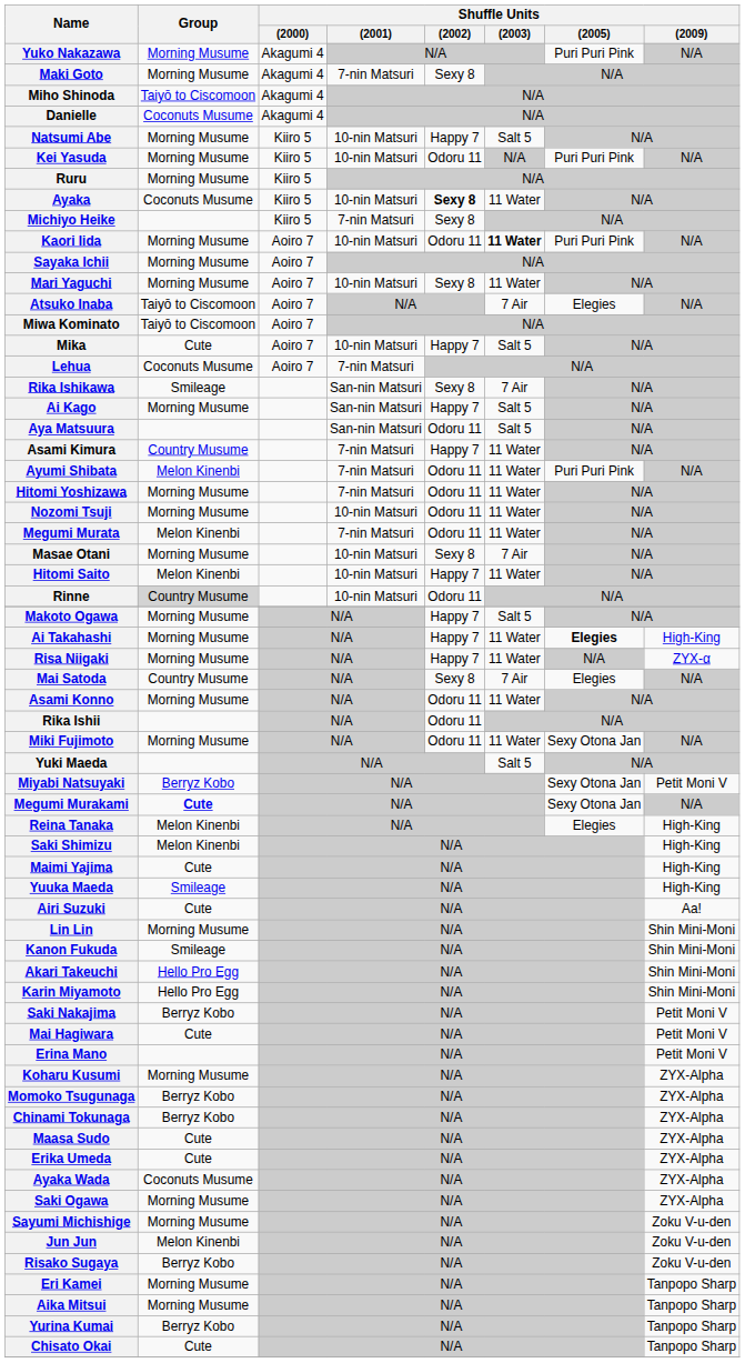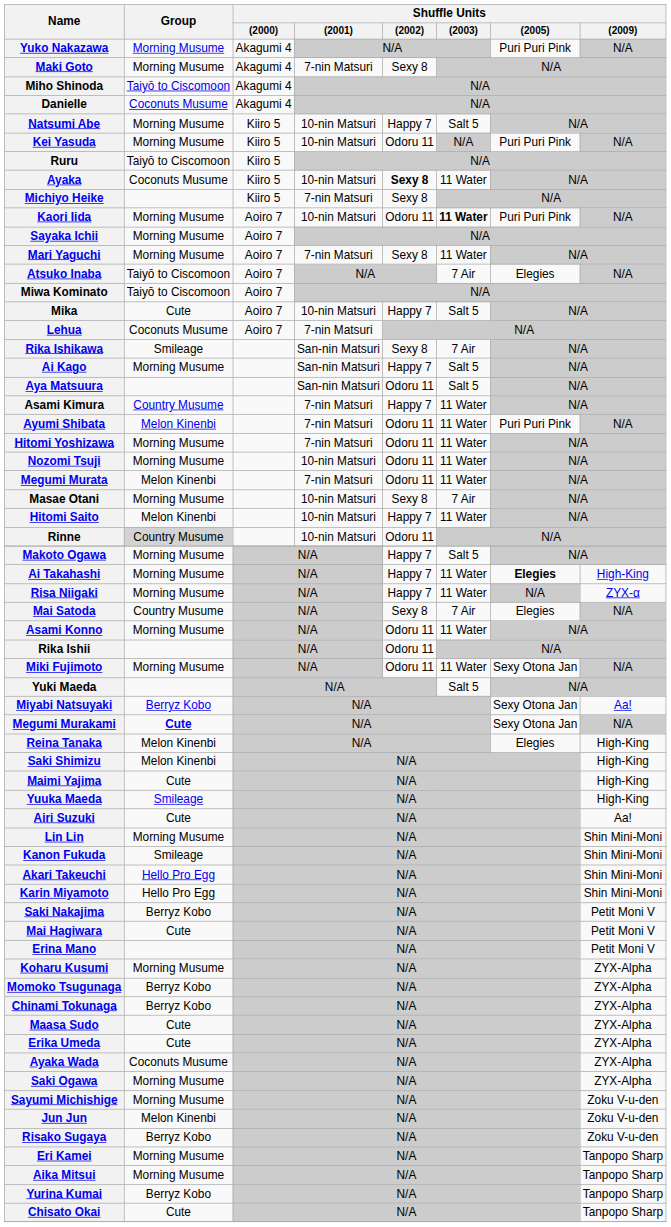 <table class="wikitable plainrowheaders sortable">
 <tr>
 <th rowspan="2">Name</th>
 <th rowspan="2">Group</th>
 <th scope="col" colspan="6">Shuffle Units</th>
 </tr>
 <tr>
 <th scope="col" style="font-size:85%;"> (2000)</th>
 <th scope="col" style="font-size:85%;"> (2001)</th>
 <th scope="col" style="font-size:85%;"> (2002)</th>
 <th scope="col" style="font-size:85%;"> (2003)</th>
 <th scope="col" style="font-size:85%;"> (2005)</th>
 <th scope="col" style="font-size:85%;"> (2009)</th>
 </tr>
 <tr style="text-align:center;">
 <th scope="row"; data-sort-value="Nakazawa Yuko"><a href='#'>Yuko Nakazawa</a></th>
 <td><a href='#'>Morning Musume</a></td>
 <td>Akagumi 4</td>
 <td style="background: #CCCCCC" colspan="3">N/A</td>
 <td>Puri Puri Pink</td>
 <td style="background: #CCCCCC" colspan="1">N/A</td>
 </tr>
 <tr style="text-align:center;">
 <th scope="row"; data-sort-value="Goto Maki"><a href='#'>Maki Goto</a></th>
 <td>Morning Musume</td>
 <td>Akagumi 4</td>
 <td>7-nin Matsuri</td>
 <td>Sexy 8</td>
 <td style="background: #CCCCCC" colspan="3">N/A</td>
 </tr>
 <tr style="text-align:center;">
 <th scope="row"; data-sort-value="Shinoda Miho">Miho Shinoda</th>
 <td><a href='#'>Taiyō to Ciscomoon</a></td>
 <td>Akagumi 4</td>
 <td style="background: #CCCCCC" colspan="5">N/A</td>
 </tr>
 <tr style="text-align:center;">
 <th scope="row">Danielle</th>
 <td><a href='#'>Coconuts Musume</a></td>
 <td>Akagumi 4</td>
 <td style="background: #CCCCCC" colspan="5">N/A</td>
 </tr>
 <tr style="text-align:center;">
 <th scope="row"; data-sort-value="Abe Natsumi"><a href='#'>Natsumi Abe</a></th>
 <td>Morning Musume</td>
 <td>Kiiro 5</td>
 <td>10-nin Matsuri</td>
 <td>Happy 7</td>
 <td>Salt 5</td>
 <td style="background: #CCCCCC" colspan="2">N/A</td>
 </tr>
 <tr style="text-align:center;">
 <th scope="row"; data-sort-value="Yasuda Kei"><a href='#'>Kei Yasuda</a></th>
 <td>Morning Musume</td>
 <td>Kiiro 5</td>
 <td>10-nin Matsuri</td>
 <td>Odoru 11</td>
 <td style="background: #CCCCCC" colspan="1">N/A</td>
 <td>Puri Puri Pink</td>
 <td style="background: #CCCCCC" colspan="1">N/A</td>
 </tr>
 <tr style="text-align:center;">
 <th scope="row">Ruru</th>
-<td>Morning Musume</td>
+<td>Taiyō to Ciscomoon</td>
 <td>Kiiro 5</td>
 <td style="background: #CCCCCC" colspan="5">N/A</td>
 </tr>
 <tr style="text-align:center;">
 <th scope="row"><a href='#'>Ayaka</a></th>
 <td>Coconuts Musume</td>
 <td>Kiiro 5</td>
 <td>10-nin Matsuri</td>
 <td><strong>Sexy 8</strong></td>
 <td>11 Water</td>
 <td style="background: #CCCCCC" colspan="2">N/A</td>
 </tr>
 <tr style="text-align:center;">
 <th scope="row"; data-sort-value="Heike Michiyo"><a href='#'>Michiyo Heike</a></th>
 <td></td>
 <td>Kiiro 5</td>
 <td>7-nin Matsuri</td>
 <td>Sexy 8</td>
 <td style="background: #CCCCCC" colspan="3">N/A</td>
 </tr>
 <tr style="text-align:center;">
 <th scope="row"; data-sort-value="Iida Kaori"><a href='#'>Kaori Iida</a></th>
 <td>Morning Musume</td>
 <td>Aoiro 7</td>
 <td>10-nin Matsuri</td>
 <td>Odoru 11</td>
 <td><strong>11 Water</strong></td>
 <td>Puri Puri Pink</td>
 <td style="background: #CCCCCC" colspan="1">N/A</td>
 </tr>
 <tr style="text-align:center;">
 <th scope="row"; data-sort-value="Ichii Sayaka"><a href='#'>Sayaka Ichii</a></th>
 <td>Morning Musume</td>
 <td>Aoiro 7</td>
 <td style="background: #CCCCCC" colspan="5">N/A</td>
 </tr>
 <tr style="text-align:center;">
 <th scope="row"; data-sort-value="Yaguchi Mari"><a href='#'>Mari Yaguchi</a></th>
 <td>Morning Musume</td>
 <td>Aoiro 7</td>
-<td>10-nin Matsuri</td>
+<td>7-nin Matsuri</td>
 <td>Sexy 8</td>
 <td>11 Water</td>
 <td style="background: #CCCCCC" colspan="2">N/A</td>
 </tr>
 <tr style="text-align:center;">
 <th scope="row"; data-sort-value="Inaba Atsuko"><a href='#'>Atsuko Inaba</a></th>
 <td>Taiyō to Ciscomoon</td>
 <td>Aoiro 7</td>
 <td style="background: #CCCCCC" colspan="2">N/A</td>
 <td>7 Air</td>
 <td>Elegies</td>
 <td style="background: #CCCCCC" colspan="1">N/A</td>
 </tr>
 <tr style="text-align:center;">
 <th scope="row"; data-sort-value="Kominato Miwa">Miwa Kominato</th>
 <td>Taiyō to Ciscomoon</td>
 <td>Aoiro 7</td>
 <td style="background: #CCCCCC" colspan="5">N/A</td>
 </tr>
 <tr style="text-align:center;">
 <th scope="row">Mika</th>
 <td>Cute</td>
 <td>Aoiro 7</td>
 <td>10-nin Matsuri</td>
 <td>Happy 7</td>
 <td>Salt 5</td>
 <td style="background: #CCCCCC" colspan="2">N/A</td>
 </tr>
 <tr style="text-align:center;">
 <th scope="row"><a href='#'>Lehua</a></th>
 <td>Coconuts Musume</td>
 <td>Aoiro 7</td>
 <td>7-nin Matsuri</td>
 <td style="background: #CCCCCC" colspan="4">N/A</td>
 </tr>
 <tr style="text-align:center;" >
 <th scope="row"; data-sort-value="Ishikawa Rika"><a href='#'>Rika Ishikawa</a></th>
 <td>Smileage</td>
 <td></td>
 <td>San-nin Matsuri</td>
 <td>Sexy 8</td>
 <td>7 Air</td>
 <td style="background: #CCCCCC" colspan="2">N/A</td>
 </tr>
 <tr style="text-align:center;">
 <th scope="row"; data-sort-value="Kago Ai"><a href='#'>Ai Kago</a></th>
 <td>Morning Musume</td>
 <td></td>
 <td>San-nin Matsuri</td>
 <td>Happy 7</td>
 <td>Salt 5</td>
 <td style="background: #CCCCCC" colspan="2">N/A</td>
 </tr>
 <tr style="text-align:center;">
 <th scope="row"; data-sort-value="Matsuura Aya"><a href='#'>Aya Matsuura</a></th>
 <td></td>
 <td></td>
 <td>San-nin Matsuri</td>
 <td>Odoru 11</td>
 <td>Salt 5</td>
 <td style="background: #CCCCCC" colspan="2">N/A</td>
 </tr>
 <tr style="text-align:center;">
 <th scope="row"; data-sort-value="Kimura Asami">Asami Kimura</th>
 <td><a href='#'>Country Musume</a></td>
 <td></td>
 <td>7-nin Matsuri</td>
 <td>Happy 7</td>
 <td>11 Water</td>
 <td style="background: #CCCCCC" colspan="2">N/A</td>
 </tr>
 <tr style="text-align:center;">
 <th scope="row"; data-sort-value="Shibata Ayumi"><a href='#'>Ayumi Shibata</a></th>
 <td><a href='#'>Melon Kinenbi</a></td>
 <td></td>
 <td>7-nin Matsuri</td>
 <td>Odoru 11</td>
 <td>11 Water</td>
 <td>Puri Puri Pink</td>
 <td style="background: #CCCCCC" colspan="1">N/A</td>
 </tr>
 <tr style="text-align:center;">
 <th scope="row"; data-sort-value="Yoshizawa Hitomi"><a href='#'>Hitomi Yoshizawa</a></th>
 <td>Morning Musume</td>
 <td></td>
 <td>7-nin Matsuri</td>
 <td>Odoru 11</td>
 <td>11 Water</td>
 <td style="background: #CCCCCC" colspan="2">N/A</td>
 </tr>
 <tr style="text-align:center;">
 <th scope="row"; data-sort-value="Tsuji Nozomi"><a href='#'>Nozomi Tsuji</a></th>
 <td>Morning Musume</td>
 <td></td>
 <td>10-nin Matsuri</td>
 <td>Odoru 11</td>
 <td>11 Water</td>
 <td style="background: #CCCCCC" colspan="2">N/A</td>
 </tr>
 <tr style="text-align:center;">
 <th scope="row"; data-sort-value="Murata Megumi"><a href='#'>Megumi Murata</a></th>
 <td>Melon Kinenbi</td>
 <td></td>
 <td>7-nin Matsuri</td>
 <td>Odoru 11</td>
 <td>11 Water</td>
 <td style="background: #CCCCCC" colspan="2">N/A</td>
 </tr>
 <tr style="text-align:center;">
 <th scope="row"; data-sort-value="Otani Masae">Masae Otani</th>
 <td>Morning Musume</td>
 <td></td>
 <td>10-nin Matsuri</td>
 <td>Sexy 8</td>
 <td>7 Air</td>
 <td style="background: #CCCCCC" colspan="2">N/A</td>
 </tr>
 <tr style="text-align:center;">
 <th scope="row"; data-sort-value="Saito Hitomi"><a href='#'>Hitomi Saito</a></th>
 <td>Melon Kinenbi</td>
 <td></td>
 <td>10-nin Matsuri</td>
 <td>Happy 7</td>
 <td>11 Water</td>
 <td style="background: #CCCCCC" colspan="2">N/A</td>
 </tr>
 <tr style="text-align:center;">
 <th scope="row">Rinne</th>
 <td style="background: lightgrey;">Country Musume</td>
 <td></td>
 <td>10-nin Matsuri</td>
 <td>Odoru 11</td>
 <td style="background: #CCCCCC" colspan="3">N/A</td>
 </tr>
 <tr style="text-align:center;">
 </tr>
 <tr style="text-align:center;" >
 <th scope="row"; data-sort-value="Ogawa Makoto"><a href='#'>Makoto Ogawa</a></th>
 <td>Morning Musume</td>
 <td style="background: #CCCCCC" colspan="2">N/A</td>
 <td>Happy 7</td>
 <td>Salt 5</td>
 <td style="background: #CCCCCC" colspan="2">N/A</td>
 </tr>
 <tr style="text-align:center;">
 <th scope="row"; data-sort-value="Takahashi Ai"><a href='#'>Ai Takahashi</a></th>
 <td>Morning Musume</td>
 <td style="background: #CCCCCC" colspan="2">N/A</td>
 <td>Happy 7</td>
 <td>11 Water</td>
 <td><strong>Elegies</strong></td>
 <td><a href='#'>High-King</a></td>
 </tr>
 <tr style="text-align:center;">
 <th scope="row"; data-sort-value="Niigaki Risa"><a href='#'>Risa Niigaki</a></th>
 <td>Morning Musume</td>
 <td style="background: #CCCCCC" colspan="2">N/A</td>
 <td>Happy 7</td>
 <td>11 Water</td>
 <td style="background: #CCCCCC">N/A</td>
 <td><a href='#'>ZYX-α</a></td>
 </tr>
 <tr style="text-align:center;">
 <th scope="row"; data-sort-value="Satoda Mai"><a href='#'>Mai Satoda</a></th>
 <td>Country Musume</td>
 <td style="background: #CCCCCC" colspan="2">N/A</td>
 <td>Sexy 8</td>
 <td>7 Air</td>
 <td>Elegies</td>
 <td style="background: #CCCCCC" colspan="1">N/A</td>
 </tr>
 <tr style="text-align:center;">
 <th scope="row"; data-sort-value="Konno Asami"><a href='#'>Asami Konno</a></th>
 <td>Morning Musume</td>
 <td style="background: #CCCCCC" colspan="2">N/A</td>
 <td>Odoru 11</td>
 <td>11 Water</td>
 <td style="background: #CCCCCC" colspan="2">N/A</td>
 </tr>
 <tr style="text-align:center;">
 <th scope="row"; data-sort-value="Ishii Rika">Rika Ishii</th>
 <td></td>
 <td style="background: #CCCCCC" colspan="2">N/A</td>
 <td>Odoru 11</td>
 <td style="background: #CCCCCC" colspan="4">N/A</td>
 </tr>
 <tr style="text-align:center;">
 <th scope="row"; data-sort-value="Fujimoto Miki"><a href='#'>Miki Fujimoto</a></th>
 <td>Morning Musume</td>
 <td style="background: #CCCCCC" colspan="2">N/A</td>
 <td>Odoru 11</td>
 <td>11 Water</td>
 <td>Sexy Otona Jan</td>
 <td style="background: #CCCCCC" colspan="1">N/A</td>
 </tr>
 <tr style="text-align:center;" >
 <th scope="row"; data-sort-value="Maeda Yuki">Yuki Maeda</th>
 <td></td>
 <td style="background: #CCCCCC" colspan="3">N/A</td>
 <td>Salt 5</td>
 <td style="background: #CCCCCC" colspan="2">N/A</td>
 </tr>
 <tr style="text-align:center;" >
 <th scope="row"; data-sort-value="Natsuyaki Miyabi"><a href='#'>Miyabi Natsuyaki</a></th>
 <td><a href='#'>Berryz Kobo</a></td>
 <td style="background: #CCCCCC" colspan="4">N/A</td>
 <td>Sexy Otona Jan</td>
-<td>Petit Moni V</td>
+<td><a href='#'>Aa!</a></td>
 </tr>
 <tr style="text-align:center;">
 <th scope="row"; data-sort-value="Murakami Megumi"><a href='#'>Megumi Murakami</a></th>
 <td><strong><a href='#'>Cute</a></strong></td>
 <td style="background: #CCCCCC" colspan="4">N/A</td>
 <td>Sexy Otona Jan</td>
 <td style="background: #CCCCCC" colspan="1">N/A</td>
 </tr>
 <tr style="text-align:center;">
 <th scope="row"; data-sort-value="Tanaka Reina"><a href='#'>Reina Tanaka</a></th>
 <td>Melon Kinenbi</td>
 <td style="background: #CCCCCC" colspan="4">N/A</td>
 <td>Elegies</td>
 <td>High-King</td>
 </tr>
 <tr style="text-align:center;">
 <th scope="row"; data-sort-value="Shimizu Saki"><a href='#'>Saki Shimizu</a></th>
 <td>Melon Kinenbi</td>
 <td style="background: #CCCCCC" colspan="5">N/A</td>
 <td>High-King</td>
 </tr>
 <tr style="text-align:center;">
 <th scope="row"; data-sort-value="Yajima Maimi"><a href='#'>Maimi Yajima</a></th>
 <td>Cute</td>
 <td style="background: #CCCCCC" colspan="5">N/A</td>
 <td>High-King</td>
 </tr>
 <tr style="text-align:center;">
 <th scope="row"; data-sort-value="Maeda Yuuka"><a href='#'>Yuuka Maeda</a></th>
 <td><a href='#'>Smileage</a></td>
 <td style="background: #CCCCCC" colspan="5">N/A</td>
 <td>High-King</td>
 </tr>
 <tr style="text-align:center;">
 <th scope="row"; data-sort-value="Suzuki Airi"><a href='#'>Airi Suzuki</a></th>
 <td>Cute</td>
 <td style="background: #CCCCCC" colspan="5">N/A</td>
 <td>Aa!</td>
 </tr>
 <tr style="text-align:center;">
 <th scope="row"><a href='#'>Lin Lin</a></th>
 <td>Morning Musume</td>
 <td style="background: #CCCCCC" colspan="5">N/A</td>
 <td>Shin Mini-Moni</td>
 </tr>
 <tr style="text-align:center;">
 <th scope="row"; data-sort-value="Fukuda Kanon"><a href='#'>Kanon Fukuda</a></th>
 <td>Smileage</td>
 <td style="background: #CCCCCC" colspan="5">N/A</td>
 <td>Shin Mini-Moni</td>
 </tr>
 <tr style="text-align:center;">
 <th scope="row"; data-sort-value="Takeuchi Akari"><a href='#'>Akari Takeuchi</a></th>
 <td><a href='#'>Hello Pro Egg</a></td>
 <td style="background: #CCCCCC" colspan="5">N/A</td>
 <td>Shin Mini-Moni</td>
 </tr>
 <tr style="text-align:center;">
 <th scope="row"; data-sort-value="Miyamoto Karin"><a href='#'>Karin Miyamoto</a></th>
 <td>Hello Pro Egg</td>
 <td style="background: #CCCCCC" colspan="5">N/A</td>
 <td>Shin Mini-Moni</td>
 </tr>
 <tr style="text-align:center;">
 <th scope="row"; data-sort-value="Nakajima Saki"><a href='#'>Saki Nakajima</a></th>
 <td>Berryz Kobo</td>
 <td style="background: #CCCCCC" colspan="5">N/A</td>
 <td>Petit Moni V</td>
 </tr>
 <tr style="text-align:center;">
 <th scope="row"; data-sort-value="Hagiwara Mai"><a href='#'>Mai Hagiwara</a></th>
 <td>Cute</td>
 <td style="background: #CCCCCC" colspan="5">N/A</td>
 <td>Petit Moni V</td>
 </tr>
 <tr style="text-align:center;">
 <th scope="row"; data-sort-value="Hagiwara Mai"><a href='#'>Erina Mano</a></th>
 <td></td>
 <td style="background: #CCCCCC" colspan="5">N/A</td>
 <td>Petit Moni V</td>
 </tr>
 <tr style="text-align:center;">
 <th scope="row"; data-sort-value="Kusumi Koharu"><a href='#'>Koharu Kusumi</a></th>
 <td>Morning Musume</td>
 <td style="background: #CCCCCC" colspan="5">N/A</td>
 <td>ZYX-Alpha</td>
 </tr>
 <tr style="text-align:center;">
 <th scope="row"; data-sort-value="Tsugunaga Momoko"><a href='#'>Momoko Tsugunaga</a></th>
 <td>Berryz Kobo</td>
 <td style="background: #CCCCCC" colspan="5">N/A</td>
 <td>ZYX-Alpha</td>
 </tr>
 <tr style="text-align:center;">
 <th scope="row"; data-sort-value="Tokunaga Chinami"><a href='#'>Chinami Tokunaga</a></th>
 <td>Berryz Kobo</td>
 <td style="background: #CCCCCC" colspan="5">N/A</td>
 <td>ZYX-Alpha</td>
 </tr>
 <tr style="text-align:center;">
 <th scope="row"; data-sort-value="Sudo Maasa"><a href='#'>Maasa Sudo</a></th>
 <td>Cute</td>
 <td style="background: #CCCCCC" colspan="5">N/A</td>
 <td>ZYX-Alpha</td>
 </tr>
 <tr style="text-align:center;">
 <th scope="row"; data-sort-value="Umeda Erika"><a href='#'>Erika Umeda</a></th>
 <td>Cute</td>
 <td style="background: #CCCCCC" colspan="5">N/A</td>
 <td>ZYX-Alpha</td>
 </tr>
 <tr style="text-align:center;">
 <th scope="row"; data-sort-value="Wada Ayaka"><a href='#'>Ayaka Wada</a></th>
 <td>Coconuts Musume</td>
 <td style="background: #CCCCCC" colspan="5">N/A</td>
 <td>ZYX-Alpha</td>
 </tr>
 <tr style="text-align:center;">
 <th scope="row"; data-sort-value="Ogawa Saki"><a href='#'>Saki Ogawa</a></th>
 <td>Morning Musume</td>
 <td style="background: #CCCCCC" colspan="5">N/A</td>
 <td>ZYX-Alpha</td>
 </tr>
 <tr style="text-align:center;">
 <th scope="row"; data-sort-value="Michishige Sayumi"><a href='#'>Sayumi Michishige</a></th>
 <td>Morning Musume</td>
 <td style="background: #CCCCCC" colspan="5">N/A</td>
 <td>Zoku V-u-den</td>
 </tr>
 <tr style="text-align:center;">
 <th scope="row"><a href='#'>Jun Jun</a></th>
 <td>Melon Kinenbi</td>
 <td style="background: #CCCCCC" colspan="5">N/A</td>
 <td>Zoku V-u-den</td>
 </tr>
 <tr style="text-align:center;">
 <th scope="row"; data-sort-value="Sugaya Risako"><a href='#'>Risako Sugaya</a></th>
 <td>Berryz Kobo</td>
 <td style="background: #CCCCCC" colspan="5">N/A</td>
 <td>Zoku V-u-den</td>
 </tr>
 <tr style="text-align:center;">
 <th scope="row"; data-sort-value="Kamei Eri"><a href='#'>Eri Kamei</a></th>
 <td>Morning Musume</td>
 <td style="background: #CCCCCC" colspan="5">N/A</td>
 <td>Tanpopo Sharp</td>
 </tr>
 <tr style="text-align:center;">
 <th scope="row"; data-sort-value="Mitsui Aika"><a href='#'>Aika Mitsui</a></th>
 <td>Morning Musume</td>
 <td style="background: #CCCCCC" colspan="5">N/A</td>
 <td>Tanpopo Sharp</td>
 </tr>
 <tr style="text-align:center;">
 <th scope="row"; data-sort-value="Kumai Yurina"><a href='#'>Yurina Kumai</a></th>
 <td>Berryz Kobo</td>
 <td style="background: #CCCCCC" colspan="5">N/A</td>
 <td>Tanpopo Sharp</td>
 </tr>
 <tr style="text-align:center;">
 <th scope="row"; data-sort-value="Okai Chisato"><a href='#'>Chisato Okai</a></th>
 <td>Cute</td>
 <td style="background: #CCCCCC" colspan="5">N/A</td>
 <td>Tanpopo Sharp</td>
 </tr>
 <tr style="text-align:center;">
 </tr>
 </table>
